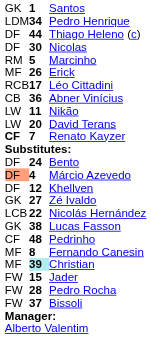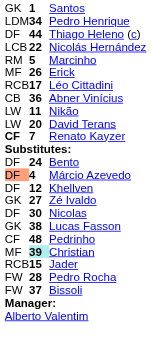 <table style="font-size:90%; margin:0.2em auto;" cellspacing="0" cellpadding="0">
 <tr>
 <th width="25"></th>
 <th width="25"></th>
 </tr>
 <tr>
 <td>GK</td>
 <td><strong>1</strong></td>
 <td> <a href='#'>Santos</a></td>
 </tr>
 <tr>
 <td>LDM</td>
 <td><strong>34</strong></td>
 <td> <a href='#'>Pedro Henrique</a></td>
 </tr>
 <tr>
 <td>DF</td>
 <td><strong>44</strong></td>
 <td> <a href='#'>Thiago Heleno</a> (<a href='#'>c</a>)</td>
 </tr>
 <tr>
-<td>DF</td>
-<td><strong>30</strong></td>
-<td> <a href='#'>Nicolas</a></td>
+<td>LCB</td>
+<td><strong>22</strong></td>
+<td> <a href='#'>Nicolás Hernández</a></td>
 <td></td>
 <td></td>
 </tr>
 <tr>
 <td>RM</td>
 <td><strong>5</strong></td>
 <td> <a href='#'>Marcinho</a></td>
 </tr>
 <tr>
 <td>MF</td>
 <td><strong>26</strong></td>
 <td> <a href='#'>Erick</a></td>
 <td></td>
 <td></td>
 </tr>
 <tr>
 <td>RCB</td>
 <td><strong>17</strong></td>
 <td> <a href='#'>Léo Cittadini</a></td>
 <td></td>
 <td></td>
 </tr>
 <tr>
 <td>CB</td>
 <td><strong>36</strong></td>
 <td> <a href='#'>Abner Vinícius</a></td>
 <td></td>
 </tr>
 <tr>
 <td>LW</td>
 <td><strong>11</strong></td>
 <td> <a href='#'>Nikão</a></td>
 </tr>
 <tr>
 <td>LW</td>
 <td><strong>20</strong></td>
 <td> <a href='#'>David Terans</a></td>
 <td></td>
 <td></td>
 </tr>
 <tr>
 <td><strong>CF</strong></td>
 <td><strong>7</strong></td>
 <td> <a href='#'>Renato Kayzer</a></td>
 <td></td>
 <td></td>
 </tr>
 <tr>
 <td colspan=3><strong>Substitutes:</strong></td>
 </tr>
 <tr>
 <td>DF</td>
 <td><strong>24</strong></td>
 <td> <a href='#'>Bento</a></td>
 </tr>
 <tr>
 <td style="background: lightsalmon;">DF</td>
 <td><strong>4</strong></td>
 <td> <a href='#'>Márcio Azevedo</a></td>
 </tr>
 <tr>
 <td>DF</td>
 <td><strong>12</strong></td>
 <td> <a href='#'>Khellven</a></td>
 </tr>
 <tr>
 <td>GK</td>
 <td><strong>27</strong></td>
 <td> <a href='#'>Zé Ivaldo</a></td>
 <td></td>
 <td></td>
 </tr>
 <tr>
-<td>LCB</td>
-<td><strong>22</strong></td>
-<td> <a href='#'>Nicolás Hernández</a></td>
+<td>DF</td>
+<td><strong>30</strong></td>
+<td> <a href='#'>Nicolas</a></td>
 <td></td>
 <td></td>
 </tr>
 <tr>
 <td>GK</td>
 <td><strong>38</strong></td>
 <td> <a href='#'>Lucas Fasson</a></td>
 </tr>
 <tr>
 <td>CF</td>
 <td><strong>48</strong></td>
 <td> <a href='#'>Pedrinho</a></td>
 </tr>
 <tr>
 <td>MF</td>
-<td><strong>8</strong></td>
-<td> <a href='#'>Fernando Canesin</a></td>
-<td></td>
-<td></td>
-</tr>
-<tr>
-<td>MF</td>
 <td style="background: paleturquoise;"><strong>39</strong></td>
 <td> <a href='#'>Christian</a></td>
 <td></td>
 <td></td>
 </tr>
 <tr>
-<td>FW</td>
+<td>RCB</td>
 <td><strong>15</strong></td>
 <td> <a href='#'>Jader</a></td>
 </tr>
 <tr>
 <td>FW</td>
 <td><strong>28</strong></td>
 <td> <a href='#'>Pedro Rocha</a></td>
 <td></td>
 <td></td>
 </tr>
 <tr>
 <td>FW</td>
 <td><strong>37</strong></td>
 <td> <a href='#'>Bissoli</a></td>
 </tr>
 <tr>
 <td colspan=3><strong>Manager:</strong></td>
 </tr>
 <tr>
 <td colspan="4"> <a href='#'>Alberto Valentim</a></td>
 </tr>
 </table>
